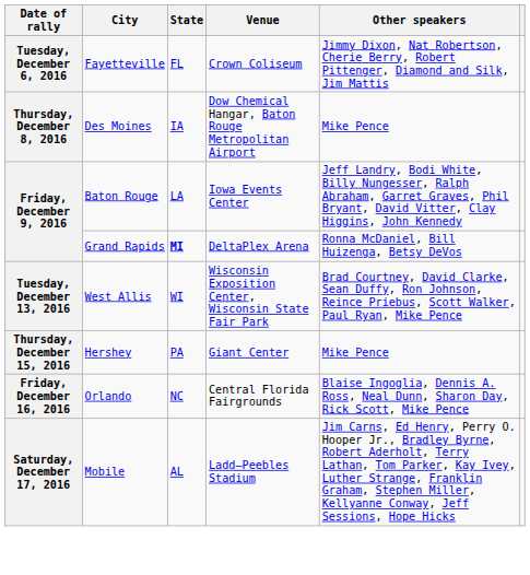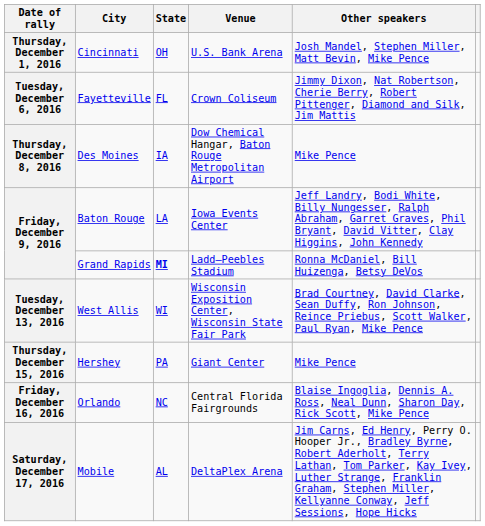 <table class="wikitable sortable">
 <tr>
 <th scope="col" style="text-align:center;">Date of rally</th>
 <th scope="col" style="text-align:center;">City</th>
 <th scope="col" style="text-align:center;">State</th>
 <th scope="col" style="text-align:center;">Venue</th>
 <th scope="col" style="text-align:center;">Other speakers</th>
 <th></th>
+</tr>
+<tr>
+<th scope="row">Thursday, December 1, 2016</th>
+<td><a href='#'>Cincinnati</a></td>
+<td><a href='#'>OH</a></td>
+<td><a href='#'>U.S. Bank Arena</a></td>
+<td><a href='#'>Josh Mandel</a>, <a href='#'>Stephen Miller</a>, <a href='#'>Matt Bevin</a>, <a href='#'>Mike Pence</a></td>
+<td></td>
 </tr>
 <tr>
 <th scope="row">Tuesday, December 6, 2016</th>
 <td><a href='#'>Fayetteville</a></td>
 <td><a href='#'>FL</a></td>
 <td><a href='#'>Crown Coliseum</a></td>
 <td><a href='#'>Jimmy Dixon</a>, <a href='#'>Nat Robertson</a>, <a href='#'>Cherie Berry</a>, <a href='#'>Robert Pittenger</a>, <a href='#'>Diamond and Silk</a>, <a href='#'>Jim Mattis</a></td>
 <td></td>
 </tr>
 <tr>
 <th scope="row">Thursday, December 8, 2016</th>
 <td><a href='#'>Des Moines</a></td>
 <td><a href='#'>IA</a></td>
 <td><a href='#'>Dow Chemical</a> Hangar, <a href='#'>Baton Rouge Metropolitan Airport</a></td>
 <td><a href='#'>Mike Pence</a></td>
 <td></td>
 </tr>
 <tr>
 <th scope="row" rowspan=2>Friday, December 9, 2016</th>
 <td><a href='#'>Baton Rouge</a></td>
 <td><a href='#'>LA</a></td>
 <td><a href='#'>Iowa Events Center</a></td>
 <td><a href='#'>Jeff Landry</a>, <a href='#'>Bodi White</a>, <a href='#'>Billy Nungesser</a>, <a href='#'>Ralph Abraham</a>, <a href='#'>Garret Graves</a>, <a href='#'>Phil Bryant</a>, <a href='#'>David Vitter</a>, <a href='#'>Clay Higgins</a>, <a href='#'>John Kennedy</a></td>
 <td></td>
 </tr>
 <tr>
 <td><a href='#'>Grand Rapids</a></td>
 <td><strong><a href='#'>MI</a></strong></td>
-<td><a href='#'>DeltaPlex Arena</a></td>
+<td><a href='#'>Ladd–Peebles Stadium</a></td>
 <td><a href='#'>Ronna McDaniel</a>, <a href='#'>Bill Huizenga</a>, <a href='#'>Betsy DeVos</a></td>
 <td></td>
 </tr>
 <tr>
 <th scope="row">Tuesday, December 13, 2016</th>
 <td><a href='#'>West Allis</a></td>
 <td><a href='#'>WI</a></td>
 <td><a href='#'>Wisconsin Exposition Center</a>, <a href='#'>Wisconsin State Fair Park</a></td>
 <td><a href='#'>Brad Courtney</a>, <a href='#'>David Clarke</a>, <a href='#'>Sean Duffy</a>, <a href='#'>Ron Johnson</a>, <a href='#'>Reince Priebus</a>, <a href='#'>Scott Walker</a>, <a href='#'>Paul Ryan</a>, <a href='#'>Mike Pence</a></td>
 <td></td>
 </tr>
 <tr>
 <th scope="row">Thursday, December 15, 2016</th>
 <td><a href='#'>Hershey</a></td>
 <td><a href='#'>PA</a></td>
 <td><a href='#'>Giant Center</a></td>
 <td><a href='#'>Mike Pence</a></td>
 <td></td>
 </tr>
 <tr>
 <th scope="row">Friday, December 16, 2016</th>
 <td><a href='#'>Orlando</a></td>
 <td><a href='#'>NC</a></td>
 <td>Central Florida Fairgrounds</td>
 <td><a href='#'>Blaise Ingoglia</a>, <a href='#'>Dennis A. Ross</a>, <a href='#'>Neal Dunn</a>, <a href='#'>Sharon Day</a>, <a href='#'>Rick Scott</a>, <a href='#'>Mike Pence</a></td>
 <td></td>
 </tr>
 <tr>
 <th scope="row">Saturday, December 17, 2016</th>
 <td><a href='#'>Mobile</a></td>
 <td><a href='#'>AL</a></td>
-<td><a href='#'>Ladd–Peebles Stadium</a></td>
+<td><a href='#'>DeltaPlex Arena</a></td>
 <td><a href='#'>Jim Carns</a>, <a href='#'>Ed Henry</a>, Perry O. Hooper Jr., <a href='#'>Bradley Byrne</a>, <a href='#'>Robert Aderholt</a>, <a href='#'>Terry Lathan</a>, <a href='#'>Tom Parker</a>, <a href='#'>Kay Ivey</a>, <a href='#'>Luther Strange</a>, <a href='#'>Franklin Graham</a>, <a href='#'>Stephen Miller</a>, <a href='#'>Kellyanne Conway</a>, <a href='#'>Jeff Sessions</a>, <a href='#'>Hope Hicks</a></td>
 <td></td>
 </tr>
 </table>
